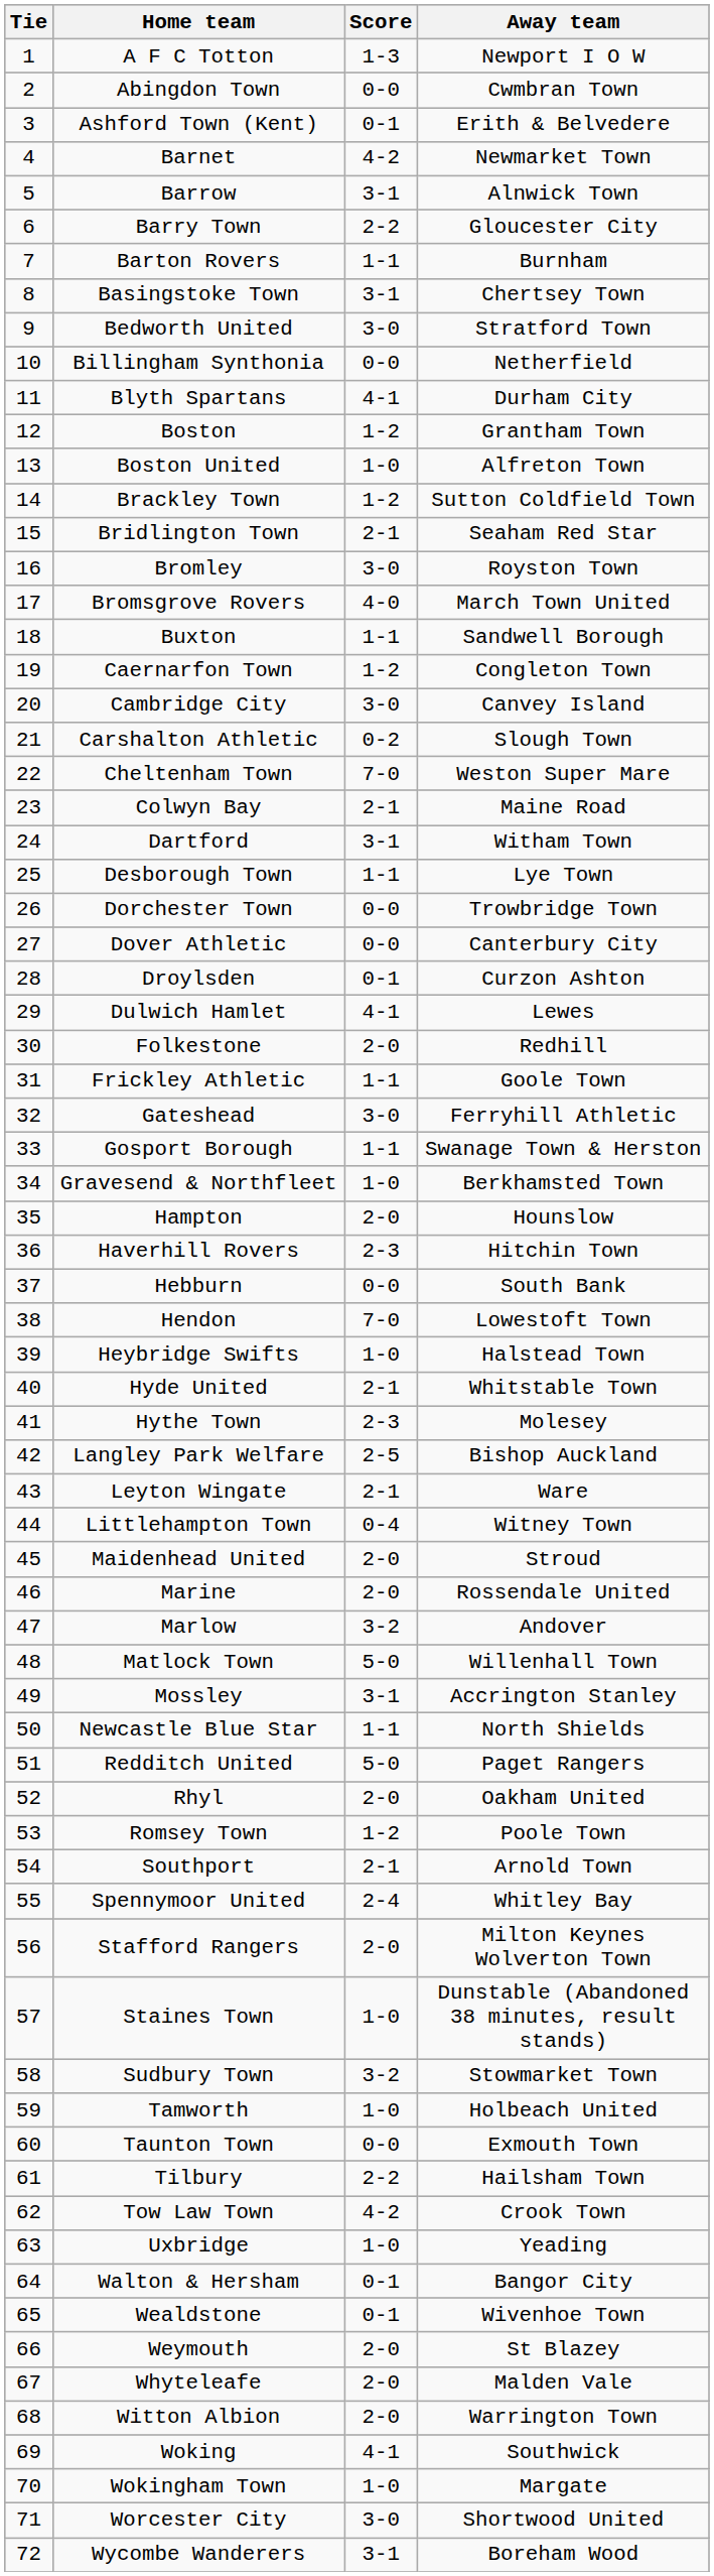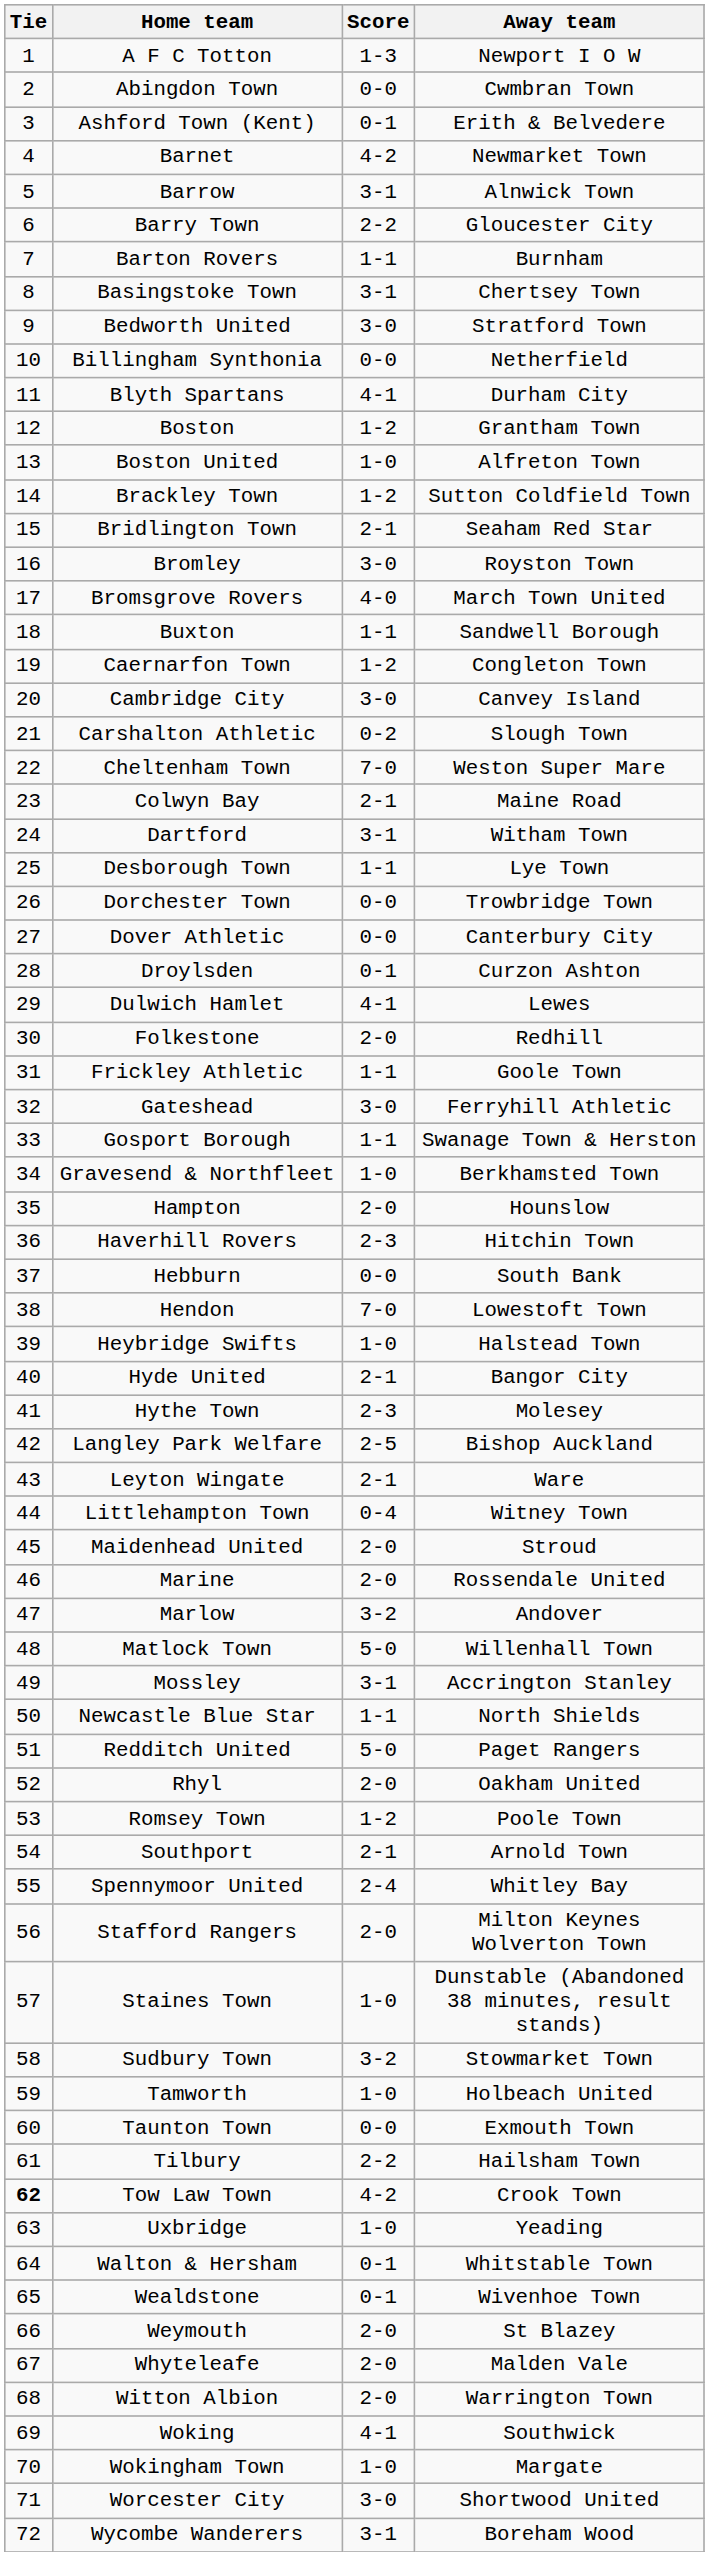 <table class="wikitable" style="text-align:center;">
 <tr>
 <th width=20>Tie</th>
 <th width=175>Home team</th>
 <th width=20>Score</th>
 <th width=175>Away team</th>
 </tr>
 <tr>
 <td>1</td>
 <td>A F C Totton</td>
 <td>1-3</td>
 <td>Newport I O W</td>
 </tr>
 <tr>
 <td>2</td>
 <td>Abingdon Town</td>
 <td>0-0</td>
 <td>Cwmbran Town</td>
 </tr>
 <tr>
 <td>3</td>
 <td>Ashford Town (Kent)</td>
 <td>0-1</td>
 <td>Erith & Belvedere</td>
 </tr>
 <tr>
 <td>4</td>
 <td>Barnet</td>
 <td>4-2</td>
 <td>Newmarket Town</td>
 </tr>
 <tr>
 <td>5</td>
 <td>Barrow</td>
 <td>3-1</td>
 <td>Alnwick Town</td>
 </tr>
 <tr>
 <td>6</td>
 <td>Barry Town</td>
 <td>2-2</td>
 <td>Gloucester City</td>
 </tr>
 <tr>
 <td>7</td>
 <td>Barton Rovers</td>
 <td>1-1</td>
 <td>Burnham</td>
 </tr>
 <tr>
 <td>8</td>
 <td>Basingstoke Town</td>
 <td>3-1</td>
 <td>Chertsey Town</td>
 </tr>
 <tr>
 <td>9</td>
 <td>Bedworth United</td>
 <td>3-0</td>
 <td>Stratford Town</td>
 </tr>
 <tr>
 <td>10</td>
 <td>Billingham Synthonia</td>
 <td>0-0</td>
 <td>Netherfield</td>
 </tr>
 <tr>
 <td>11</td>
 <td>Blyth Spartans</td>
 <td>4-1</td>
 <td>Durham City</td>
 </tr>
 <tr>
 <td>12</td>
 <td>Boston</td>
 <td>1-2</td>
 <td>Grantham Town</td>
 </tr>
 <tr>
 <td>13</td>
 <td>Boston United</td>
 <td>1-0</td>
 <td>Alfreton Town</td>
 </tr>
 <tr>
 <td>14</td>
 <td>Brackley Town</td>
 <td>1-2</td>
 <td>Sutton Coldfield Town</td>
 </tr>
 <tr>
 <td>15</td>
 <td>Bridlington Town</td>
 <td>2-1</td>
 <td>Seaham Red Star</td>
 </tr>
 <tr>
 <td>16</td>
 <td>Bromley</td>
 <td>3-0</td>
 <td>Royston Town</td>
 </tr>
 <tr>
 <td>17</td>
 <td>Bromsgrove Rovers</td>
 <td>4-0</td>
 <td>March Town United</td>
 </tr>
 <tr>
 <td>18</td>
 <td>Buxton</td>
 <td>1-1</td>
 <td>Sandwell Borough</td>
 </tr>
 <tr>
 <td>19</td>
 <td>Caernarfon Town</td>
 <td>1-2</td>
 <td>Congleton Town</td>
 </tr>
 <tr>
 <td>20</td>
 <td>Cambridge City</td>
 <td>3-0</td>
 <td>Canvey Island</td>
 </tr>
 <tr>
 <td>21</td>
 <td>Carshalton Athletic</td>
 <td>0-2</td>
 <td>Slough Town</td>
 </tr>
 <tr>
 <td>22</td>
 <td>Cheltenham Town</td>
 <td>7-0</td>
 <td>Weston Super Mare</td>
 </tr>
 <tr>
 <td>23</td>
 <td>Colwyn Bay</td>
 <td>2-1</td>
 <td>Maine Road</td>
 </tr>
 <tr>
 <td>24</td>
 <td>Dartford</td>
 <td>3-1</td>
 <td>Witham Town</td>
 </tr>
 <tr>
 <td>25</td>
 <td>Desborough Town</td>
 <td>1-1</td>
 <td>Lye Town</td>
 </tr>
 <tr>
 <td>26</td>
 <td>Dorchester Town</td>
 <td>0-0</td>
 <td>Trowbridge Town</td>
 </tr>
 <tr>
 <td>27</td>
 <td>Dover Athletic</td>
 <td>0-0</td>
 <td>Canterbury City</td>
 </tr>
 <tr>
 <td>28</td>
 <td>Droylsden</td>
 <td>0-1</td>
 <td>Curzon Ashton</td>
 </tr>
 <tr>
 <td>29</td>
 <td>Dulwich Hamlet</td>
 <td>4-1</td>
 <td>Lewes</td>
 </tr>
 <tr>
 <td>30</td>
 <td>Folkestone</td>
 <td>2-0</td>
 <td>Redhill</td>
 </tr>
 <tr>
 <td>31</td>
 <td>Frickley Athletic</td>
 <td>1-1</td>
 <td>Goole Town</td>
 </tr>
 <tr>
 <td>32</td>
 <td>Gateshead</td>
 <td>3-0</td>
 <td>Ferryhill Athletic</td>
 </tr>
 <tr>
 <td>33</td>
 <td>Gosport Borough</td>
 <td>1-1</td>
 <td>Swanage Town & Herston</td>
 </tr>
 <tr>
 <td>34</td>
 <td>Gravesend & Northfleet</td>
 <td>1-0</td>
 <td>Berkhamsted Town</td>
 </tr>
 <tr>
 <td>35</td>
 <td>Hampton</td>
 <td>2-0</td>
 <td>Hounslow</td>
 </tr>
 <tr>
 <td>36</td>
 <td>Haverhill Rovers</td>
 <td>2-3</td>
 <td>Hitchin Town</td>
 </tr>
 <tr>
 <td>37</td>
 <td>Hebburn</td>
 <td>0-0</td>
 <td>South Bank</td>
 </tr>
 <tr>
 <td>38</td>
 <td>Hendon</td>
 <td>7-0</td>
 <td>Lowestoft Town</td>
 </tr>
 <tr>
 <td>39</td>
 <td>Heybridge Swifts</td>
 <td>1-0</td>
 <td>Halstead Town</td>
 </tr>
 <tr>
 <td>40</td>
 <td>Hyde United</td>
 <td>2-1</td>
-<td>Whitstable Town</td>
+<td>Bangor City</td>
 </tr>
 <tr>
 <td>41</td>
 <td>Hythe Town</td>
 <td>2-3</td>
 <td>Molesey</td>
 </tr>
 <tr>
 <td>42</td>
 <td>Langley Park Welfare</td>
 <td>2-5</td>
 <td>Bishop Auckland</td>
 </tr>
 <tr>
 <td>43</td>
 <td>Leyton Wingate</td>
 <td>2-1</td>
 <td>Ware</td>
 </tr>
 <tr>
 <td>44</td>
 <td>Littlehampton Town</td>
 <td>0-4</td>
 <td>Witney Town</td>
 </tr>
 <tr>
 <td>45</td>
 <td>Maidenhead United</td>
 <td>2-0</td>
 <td>Stroud</td>
 </tr>
 <tr>
 <td>46</td>
 <td>Marine</td>
 <td>2-0</td>
 <td>Rossendale United</td>
 </tr>
 <tr>
 <td>47</td>
 <td>Marlow</td>
 <td>3-2</td>
 <td>Andover</td>
 </tr>
 <tr>
 <td>48</td>
 <td>Matlock Town</td>
 <td>5-0</td>
 <td>Willenhall Town</td>
 </tr>
 <tr>
 <td>49</td>
 <td>Mossley</td>
 <td>3-1</td>
 <td>Accrington Stanley</td>
 </tr>
 <tr>
 <td>50</td>
 <td>Newcastle Blue Star</td>
 <td>1-1</td>
 <td>North Shields</td>
 </tr>
 <tr>
 <td>51</td>
 <td>Redditch United</td>
 <td>5-0</td>
 <td>Paget Rangers</td>
 </tr>
 <tr>
 <td>52</td>
 <td>Rhyl</td>
 <td>2-0</td>
 <td>Oakham United</td>
 </tr>
 <tr>
 <td>53</td>
 <td>Romsey Town</td>
 <td>1-2</td>
 <td>Poole Town</td>
 </tr>
 <tr>
 <td>54</td>
 <td>Southport</td>
 <td>2-1</td>
 <td>Arnold Town</td>
 </tr>
 <tr>
 <td>55</td>
 <td>Spennymoor United</td>
 <td>2-4</td>
 <td>Whitley Bay</td>
 </tr>
 <tr>
 <td>56</td>
 <td>Stafford Rangers</td>
 <td>2-0</td>
 <td>Milton Keynes Wolverton Town</td>
 </tr>
 <tr>
 <td>57</td>
 <td>Staines Town</td>
 <td>1-0</td>
 <td>Dunstable (Abandoned 38 minutes, result stands)</td>
 </tr>
 <tr>
 <td>58</td>
 <td>Sudbury Town</td>
 <td>3-2</td>
 <td>Stowmarket Town</td>
 </tr>
 <tr>
 <td>59</td>
 <td>Tamworth</td>
 <td>1-0</td>
 <td>Holbeach United</td>
 </tr>
 <tr>
 <td>60</td>
 <td>Taunton Town</td>
 <td>0-0</td>
 <td>Exmouth Town</td>
 </tr>
 <tr>
 <td>61</td>
 <td>Tilbury</td>
 <td>2-2</td>
 <td>Hailsham Town</td>
 </tr>
 <tr>
-<td>62</td>
+<td><strong>62</strong></td>
 <td>Tow Law Town</td>
 <td>4-2</td>
 <td>Crook Town</td>
 </tr>
 <tr>
 <td>63</td>
 <td>Uxbridge</td>
 <td>1-0</td>
 <td>Yeading</td>
 </tr>
 <tr>
 <td>64</td>
 <td>Walton & Hersham</td>
 <td>0-1</td>
-<td>Bangor City</td>
+<td>Whitstable Town</td>
 </tr>
 <tr>
 <td>65</td>
 <td>Wealdstone</td>
 <td>0-1</td>
 <td>Wivenhoe Town</td>
 </tr>
 <tr>
 <td>66</td>
 <td>Weymouth</td>
 <td>2-0</td>
 <td>St Blazey</td>
 </tr>
 <tr>
 <td>67</td>
 <td>Whyteleafe</td>
 <td>2-0</td>
 <td>Malden Vale</td>
 </tr>
 <tr>
 <td>68</td>
 <td>Witton Albion</td>
 <td>2-0</td>
 <td>Warrington Town</td>
 </tr>
 <tr>
 <td>69</td>
 <td>Woking</td>
 <td>4-1</td>
 <td>Southwick</td>
 </tr>
 <tr>
 <td>70</td>
 <td>Wokingham Town</td>
 <td>1-0</td>
 <td>Margate</td>
 </tr>
 <tr>
 <td>71</td>
 <td>Worcester City</td>
 <td>3-0</td>
 <td>Shortwood United</td>
 </tr>
 <tr>
 <td>72</td>
 <td>Wycombe Wanderers</td>
 <td>3-1</td>
 <td>Boreham Wood</td>
 </tr>
 </table>
